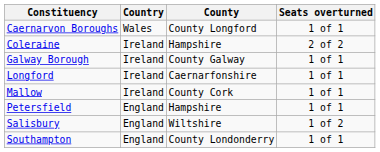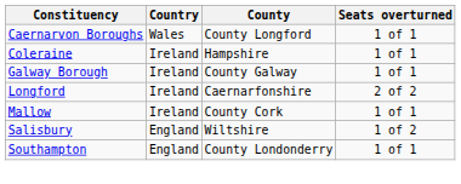 <table class="wikitable">
 <tr>
 <th>Constituency</th>
 <th>Country</th>
 <th>County</th>
 <th>Seats overturned</th>
 </tr>
 <tr>
 <td><a href='#'>Caernarvon Boroughs</a></td>
 <td>Wales</td>
 <td>County Longford</td>
 <td align="center">1 of 1 </td>
 </tr>
 <tr>
 <td><a href='#'>Coleraine</a></td>
 <td>Ireland</td>
 <td>Hampshire</td>
-<td align="center">2 of 2 </td>
+<td align="center">1 of 1 </td>
 </tr>
 <tr>
 <td><a href='#'>Galway Borough</a></td>
 <td>Ireland</td>
 <td>County Galway</td>
 <td align="center">1 of 1 </td>
 </tr>
 <tr>
 <td><a href='#'>Longford</a></td>
 <td>Ireland</td>
 <td>Caernarfonshire</td>
-<td align="center">1 of 1 </td>
+<td align="center">2 of 2 </td>
 </tr>
 <tr>
 <td><a href='#'>Mallow</a></td>
 <td>Ireland</td>
 <td>County Cork</td>
-<td align="center">1 of 1 </td>
-</tr>
-<tr>
-<td><a href='#'>Petersfield</a></td>
-<td>England</td>
-<td>Hampshire</td>
 <td align="center">1 of 1 </td>
 </tr>
 <tr>
 <td><a href='#'>Salisbury</a></td>
 <td>England</td>
 <td>Wiltshire</td>
 <td align="center">1 of 2 </td>
 </tr>
 <tr>
 <td><a href='#'>Southampton</a></td>
 <td>England</td>
 <td>County Londonderry</td>
 <td align="center">1 of 1 </td>
 </tr>
 </table>
